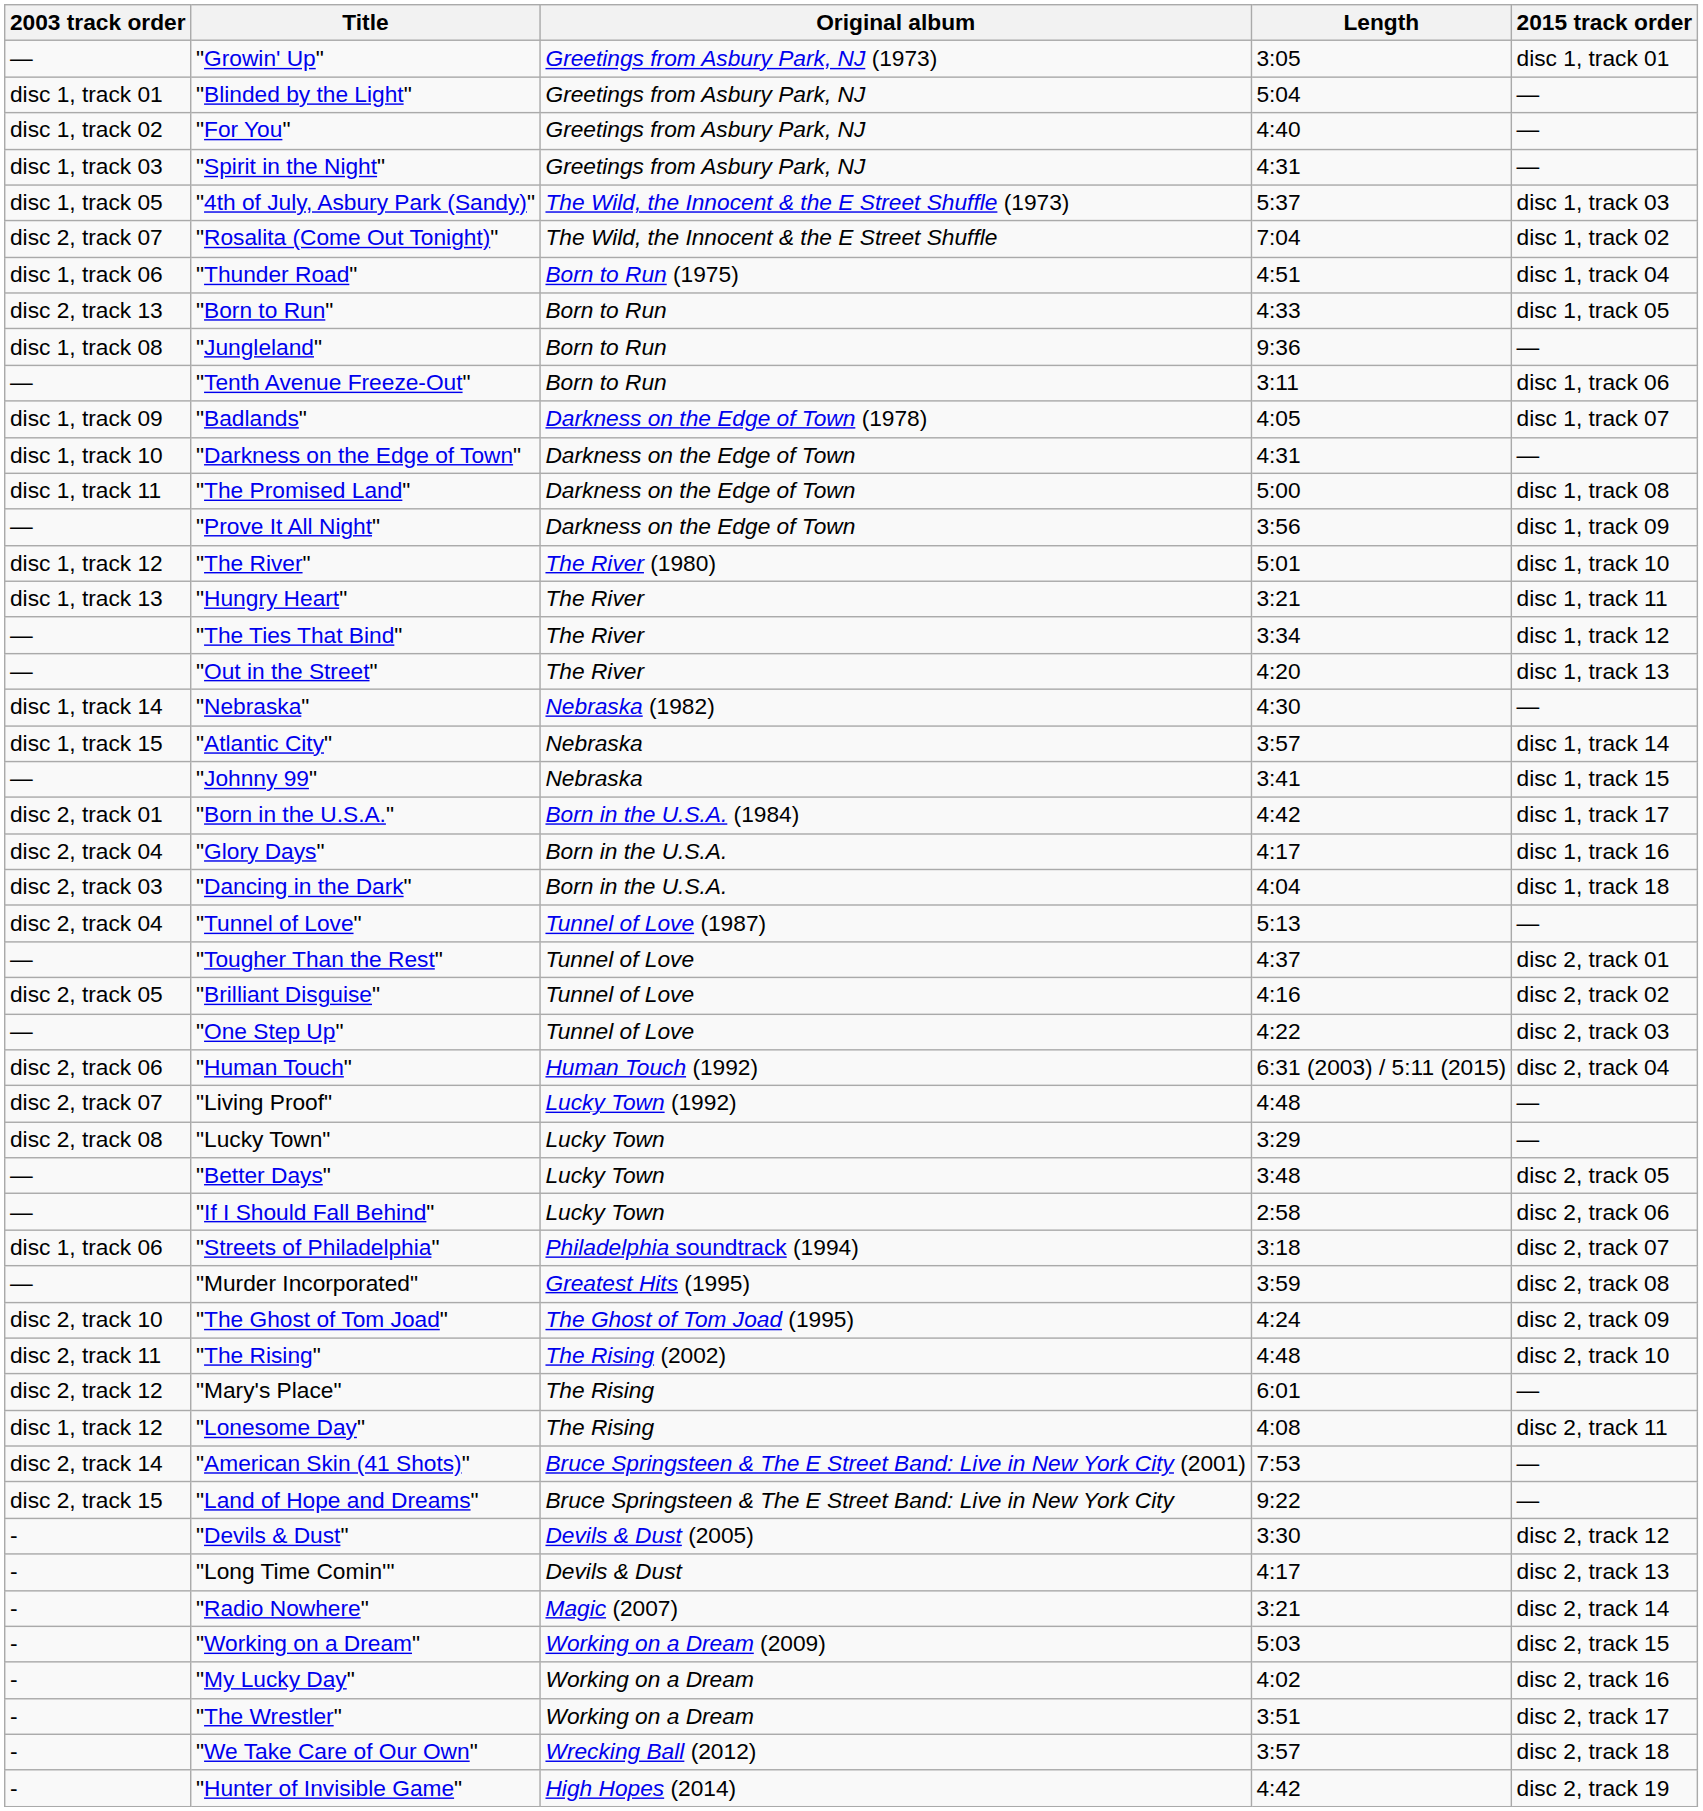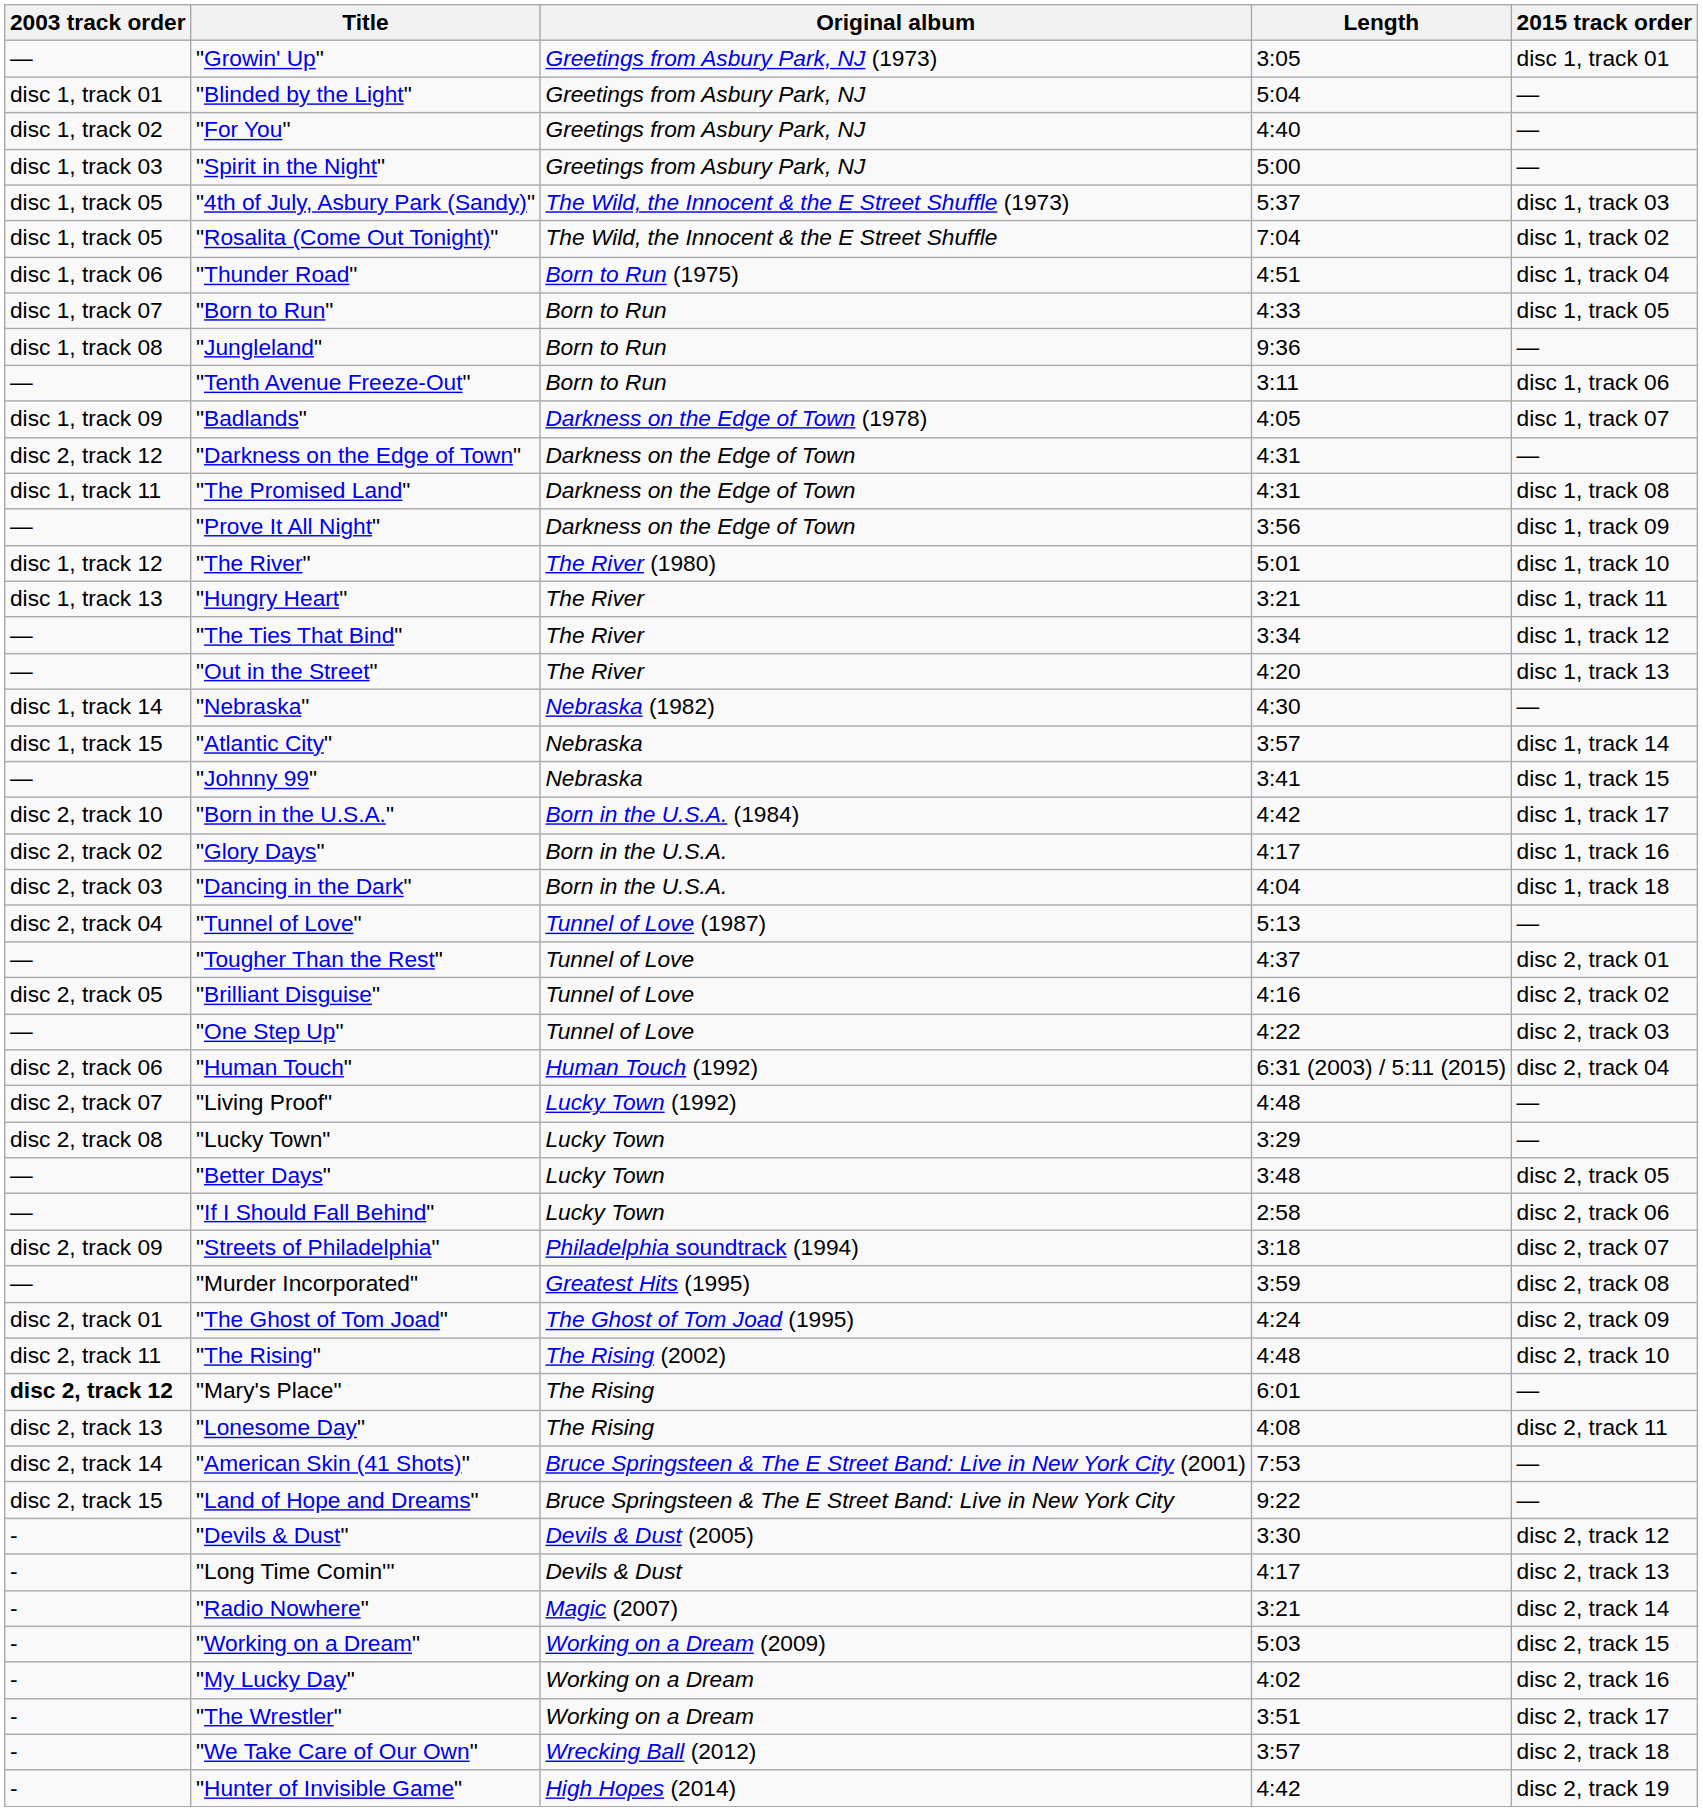 <table class="wikitable sortable">
 <tr>
 <th>2003 track order</th>
 <th>Title</th>
 <th>Original album</th>
 <th>Length</th>
 <th>2015 track order</th>
 </tr>
 <tr>
 <td>—</td>
 <td>"<a href='#'>Growin' Up</a>"</td>
 <td><em><a href='#'>Greetings from Asbury Park, NJ</a></em> (1973)</td>
 <td>3:05</td>
 <td>disc 1, track 01</td>
 </tr>
 <tr>
 <td>disc 1, track 01</td>
 <td>"<a href='#'>Blinded by the Light</a>"</td>
 <td><em>Greetings from Asbury Park, NJ</em></td>
 <td>5:04</td>
 <td>—</td>
 </tr>
 <tr>
 <td>disc 1, track 02</td>
 <td>"<a href='#'>For You</a>"</td>
 <td><em>Greetings from Asbury Park, NJ</em></td>
 <td>4:40</td>
 <td>—</td>
 </tr>
 <tr>
 <td>disc 1, track 03</td>
 <td>"<a href='#'>Spirit in the Night</a>"</td>
 <td><em>Greetings from Asbury Park, NJ</em></td>
-<td>4:31</td>
+<td>5:00</td>
 <td>—</td>
 </tr>
 <tr>
 <td>disc 1, track 05</td>
 <td>"<a href='#'>4th of July, Asbury Park (Sandy)</a>"</td>
 <td><em><a href='#'>The Wild, the Innocent & the E Street Shuffle</a></em> (1973)</td>
 <td>5:37</td>
 <td>disc 1, track 03</td>
 </tr>
 <tr>
-<td>disc 2, track 07</td>
+<td>disc 1, track 05</td>
 <td>"<a href='#'>Rosalita (Come Out Tonight)</a>"</td>
 <td><em>The Wild, the Innocent & the E Street Shuffle</em></td>
 <td>7:04</td>
 <td>disc 1, track 02</td>
 </tr>
 <tr>
 <td>disc 1, track 06</td>
 <td>"<a href='#'>Thunder Road</a>"</td>
 <td><em><a href='#'>Born to Run</a></em> (1975)</td>
 <td>4:51</td>
 <td>disc 1, track 04</td>
 </tr>
 <tr>
-<td>disc 2, track 13</td>
+<td>disc 1, track 07</td>
 <td>"<a href='#'>Born to Run</a>"</td>
 <td><em>Born to Run</em></td>
 <td>4:33</td>
 <td>disc 1, track 05</td>
 </tr>
 <tr>
 <td>disc 1, track 08</td>
 <td>"<a href='#'>Jungleland</a>"</td>
 <td><em>Born to Run</em></td>
 <td>9:36</td>
 <td>—</td>
 </tr>
 <tr>
 <td>—</td>
 <td>"<a href='#'>Tenth Avenue Freeze-Out</a>"</td>
 <td><em>Born to Run</em></td>
 <td>3:11</td>
 <td>disc 1, track 06</td>
 </tr>
 <tr>
 <td>disc 1, track 09</td>
 <td>"<a href='#'>Badlands</a>"</td>
 <td><em><a href='#'>Darkness on the Edge of Town</a></em> (1978)</td>
 <td>4:05</td>
 <td>disc 1, track 07</td>
 </tr>
 <tr>
-<td>disc 1, track 10</td>
+<td>disc 2, track 12</td>
 <td>"<a href='#'>Darkness on the Edge of Town</a>"</td>
 <td><em>Darkness on the Edge of Town</em></td>
 <td>4:31</td>
 <td>—</td>
 </tr>
 <tr>
 <td>disc 1, track 11</td>
 <td>"<a href='#'>The Promised Land</a>"</td>
 <td><em>Darkness on the Edge of Town</em></td>
-<td>5:00</td>
+<td>4:31</td>
 <td>disc 1, track 08</td>
 </tr>
 <tr>
 <td>—</td>
 <td>"<a href='#'>Prove It All Night</a>"</td>
 <td><em>Darkness on the Edge of Town</em></td>
 <td>3:56</td>
 <td>disc 1, track 09</td>
 </tr>
 <tr>
 <td>disc 1, track 12</td>
 <td>"<a href='#'>The River</a>"</td>
 <td><em><a href='#'>The River</a></em> (1980)</td>
 <td>5:01</td>
 <td>disc 1, track 10</td>
 </tr>
 <tr>
 <td>disc 1, track 13</td>
 <td>"<a href='#'>Hungry Heart</a>"</td>
 <td><em>The River</em></td>
 <td>3:21</td>
 <td>disc 1, track 11</td>
 </tr>
 <tr>
 <td>—</td>
 <td>"<a href='#'>The Ties That Bind</a>"</td>
 <td><em>The River</em></td>
 <td>3:34</td>
 <td>disc 1, track 12</td>
 </tr>
 <tr>
 <td>—</td>
 <td>"<a href='#'>Out in the Street</a>"</td>
 <td><em>The River</em></td>
 <td>4:20</td>
 <td>disc 1, track 13</td>
 </tr>
 <tr>
 <td>disc 1, track 14</td>
 <td>"<a href='#'>Nebraska</a>"</td>
 <td><em><a href='#'>Nebraska</a></em> (1982)</td>
 <td>4:30</td>
 <td>—</td>
 </tr>
 <tr>
 <td>disc 1, track 15</td>
 <td>"<a href='#'>Atlantic City</a>"</td>
 <td><em>Nebraska</em></td>
 <td>3:57</td>
 <td>disc 1, track 14</td>
 </tr>
 <tr>
 <td>—</td>
 <td>"<a href='#'>Johnny 99</a>"</td>
 <td><em>Nebraska</em></td>
 <td>3:41</td>
 <td>disc 1, track 15</td>
 </tr>
 <tr>
-<td>disc 2, track 01</td>
+<td>disc 2, track 10</td>
 <td>"<a href='#'>Born in the U.S.A.</a>"</td>
 <td><em><a href='#'>Born in the U.S.A.</a></em> (1984)</td>
 <td>4:42</td>
 <td>disc 1, track 17</td>
 </tr>
 <tr>
-<td>disc 2, track 04</td>
+<td>disc 2, track 02</td>
 <td>"<a href='#'>Glory Days</a>"</td>
 <td><em>Born in the U.S.A.</em></td>
 <td>4:17</td>
 <td>disc 1, track 16</td>
 </tr>
 <tr>
 <td>disc 2, track 03</td>
 <td>"<a href='#'>Dancing in the Dark</a>"</td>
 <td><em>Born in the U.S.A.</em></td>
 <td>4:04</td>
 <td>disc 1, track 18</td>
 </tr>
 <tr>
 <td>disc 2, track 04</td>
 <td>"<a href='#'>Tunnel of Love</a>"</td>
 <td><em><a href='#'>Tunnel of Love</a></em> (1987)</td>
 <td>5:13</td>
 <td>—</td>
 </tr>
 <tr>
 <td>—</td>
 <td>"<a href='#'>Tougher Than the Rest</a>"</td>
 <td><em>Tunnel of Love</em></td>
 <td>4:37</td>
 <td>disc 2, track 01</td>
 </tr>
 <tr>
 <td>disc 2, track 05</td>
 <td>"<a href='#'>Brilliant Disguise</a>"</td>
 <td><em>Tunnel of Love</em></td>
 <td>4:16</td>
 <td>disc 2, track 02</td>
 </tr>
 <tr>
 <td>—</td>
 <td>"<a href='#'>One Step Up</a>"</td>
 <td><em>Tunnel of Love</em></td>
 <td>4:22</td>
 <td>disc 2, track 03</td>
 </tr>
 <tr>
 <td>disc 2, track 06</td>
 <td>"<a href='#'>Human Touch</a>"</td>
 <td><em><a href='#'>Human Touch</a></em> (1992)</td>
 <td>6:31 (2003) / 5:11 (2015)</td>
 <td>disc 2, track 04</td>
 </tr>
 <tr>
 <td>disc 2, track 07</td>
 <td>"Living Proof"</td>
 <td><em><a href='#'>Lucky Town</a></em> (1992)</td>
 <td>4:48</td>
 <td>—</td>
 </tr>
 <tr>
 <td>disc 2, track 08</td>
 <td>"Lucky Town"</td>
 <td><em>Lucky Town</em></td>
 <td>3:29</td>
 <td>—</td>
 </tr>
 <tr>
 <td>—</td>
 <td>"<a href='#'>Better Days</a>"</td>
 <td><em>Lucky Town</em></td>
 <td>3:48</td>
 <td>disc 2, track 05</td>
 </tr>
 <tr>
 <td>—</td>
 <td>"<a href='#'>If I Should Fall Behind</a>"</td>
 <td><em>Lucky Town</em></td>
 <td>2:58</td>
 <td>disc 2, track 06</td>
 </tr>
 <tr>
-<td>disc 1, track 06</td>
+<td>disc 2, track 09</td>
 <td>"<a href='#'>Streets of Philadelphia</a>"</td>
 <td><a href='#'><em>Philadelphia</em> soundtrack</a> (1994)</td>
 <td>3:18</td>
 <td>disc 2, track 07</td>
 </tr>
 <tr>
 <td>—</td>
 <td>"Murder Incorporated"</td>
 <td><em><a href='#'>Greatest Hits</a></em> (1995)</td>
 <td>3:59</td>
 <td>disc 2, track 08</td>
 </tr>
 <tr>
-<td>disc 2, track 10</td>
+<td>disc 2, track 01</td>
 <td>"<a href='#'>The Ghost of Tom Joad</a>"</td>
 <td><em><a href='#'>The Ghost of Tom Joad</a></em> (1995)</td>
 <td>4:24</td>
 <td>disc 2, track 09</td>
 </tr>
 <tr>
 <td>disc 2, track 11</td>
 <td>"<a href='#'>The Rising</a>"</td>
 <td><em><a href='#'>The Rising</a></em> (2002)</td>
 <td>4:48</td>
 <td>disc 2, track 10</td>
 </tr>
 <tr>
-<td>disc 2, track 12</td>
+<td><strong>disc 2, track 12</strong></td>
 <td>"Mary's Place"</td>
 <td><em>The Rising</em></td>
 <td>6:01</td>
 <td>—</td>
 </tr>
 <tr>
-<td>disc 1, track 12</td>
+<td>disc 2, track 13</td>
 <td>"<a href='#'>Lonesome Day</a>"</td>
 <td><em>The Rising</em></td>
 <td>4:08</td>
 <td>disc 2, track 11</td>
 </tr>
 <tr>
 <td>disc 2, track 14</td>
 <td>"<a href='#'>American Skin (41 Shots)</a>"</td>
 <td><em><a href='#'>Bruce Springsteen & The E Street Band: Live in New York City</a></em> (2001)</td>
 <td>7:53</td>
 <td>—</td>
 </tr>
 <tr>
 <td>disc 2, track 15</td>
 <td>"<a href='#'>Land of Hope and Dreams</a>"</td>
 <td><em>Bruce Springsteen & The E Street Band: Live in New York City</em></td>
 <td>9:22</td>
 <td>—</td>
 </tr>
 <tr>
 <td>-</td>
 <td>"<a href='#'>Devils & Dust</a>"</td>
 <td><em><a href='#'>Devils & Dust</a></em> (2005)</td>
 <td>3:30</td>
 <td>disc 2, track 12</td>
 </tr>
 <tr>
 <td>-</td>
 <td>"Long Time Comin'"</td>
 <td><em>Devils & Dust</em></td>
 <td>4:17</td>
 <td>disc 2, track 13</td>
 </tr>
 <tr>
 <td>-</td>
 <td>"<a href='#'>Radio Nowhere</a>"</td>
 <td><em><a href='#'>Magic</a></em> (2007)</td>
 <td>3:21</td>
 <td>disc 2, track 14</td>
 </tr>
 <tr>
 <td>-</td>
 <td>"<a href='#'>Working on a Dream</a>"</td>
 <td><em><a href='#'>Working on a Dream</a></em> (2009)</td>
 <td>5:03</td>
 <td>disc 2, track 15</td>
 </tr>
 <tr>
 <td>-</td>
 <td>"<a href='#'>My Lucky Day</a>"</td>
 <td><em>Working on a Dream</em></td>
 <td>4:02</td>
 <td>disc 2, track 16</td>
 </tr>
 <tr>
 <td>-</td>
 <td>"<a href='#'>The Wrestler</a>"</td>
 <td><em>Working on a Dream</em></td>
 <td>3:51</td>
 <td>disc 2, track 17</td>
 </tr>
 <tr>
 <td>-</td>
 <td>"<a href='#'>We Take Care of Our Own</a>"</td>
 <td><em><a href='#'>Wrecking Ball</a></em> (2012)</td>
 <td>3:57</td>
 <td>disc 2, track 18</td>
 </tr>
 <tr>
 <td>-</td>
 <td>"<a href='#'>Hunter of Invisible Game</a>"</td>
 <td><em><a href='#'>High Hopes</a></em> (2014)</td>
 <td>4:42</td>
 <td>disc 2, track 19</td>
 </tr>
 </table>
